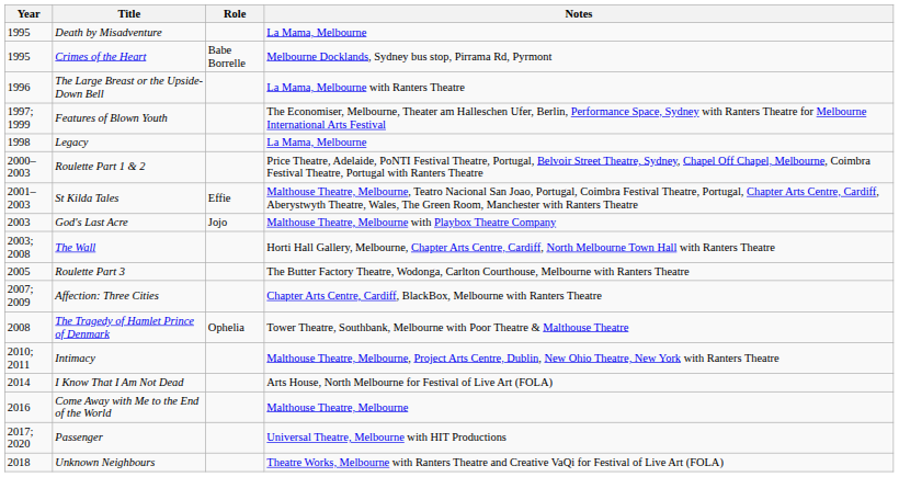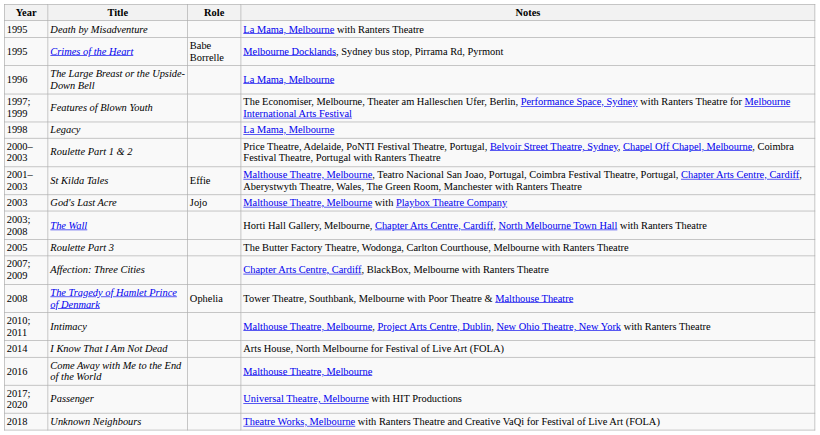 <table class="wikitable">
 <tr>
 <th>Year</th>
 <th>Title</th>
 <th>Role</th>
 <th>Notes</th>
 </tr>
 <tr>
 <td>1995</td>
 <td><em>Death by Misadventure</em></td>
 <td></td>
-<td><a href='#'>La Mama, Melbourne</a></td>
+<td><a href='#'>La Mama, Melbourne</a> with Ranters Theatre</td>
 </tr>
 <tr>
 <td>1995</td>
 <td><em><a href='#'>Crimes of the Heart</a></em></td>
 <td>Babe Borrelle</td>
 <td><a href='#'>Melbourne Docklands</a>, Sydney bus stop, Pirrama Rd, Pyrmont</td>
 </tr>
 <tr>
 <td>1996</td>
 <td><em>The Large Breast or the Upside-Down Bell</em></td>
 <td></td>
-<td><a href='#'>La Mama, Melbourne</a> with Ranters Theatre</td>
+<td><a href='#'>La Mama, Melbourne</a></td>
 </tr>
 <tr>
 <td>1997; 1999</td>
 <td><em>Features of Blown Youth</em></td>
 <td></td>
 <td>The Economiser, Melbourne, Theater am Halleschen Ufer, Berlin, <a href='#'>Performance Space, Sydney</a> with Ranters Theatre for <a href='#'>Melbourne International Arts Festival</a></td>
 </tr>
 <tr>
 <td>1998</td>
 <td><em>Legacy</em></td>
 <td></td>
 <td><a href='#'>La Mama, Melbourne</a></td>
 </tr>
 <tr>
 <td>2000–2003</td>
 <td><em>Roulette Part 1 & 2</em></td>
 <td></td>
 <td>Price Theatre, Adelaide, PoNTI Festival Theatre, Portugal, <a href='#'>Belvoir Street Theatre, Sydney</a>, <a href='#'>Chapel Off Chapel, Melbourne</a>, Coimbra Festival Theatre, Portugal with Ranters Theatre</td>
 </tr>
 <tr>
 <td>2001–2003</td>
 <td><em>St Kilda Tales</em></td>
 <td>Effie</td>
 <td><a href='#'>Malthouse Theatre, Melbourne</a>, Teatro Nacional San Joao, Portugal, Coimbra Festival Theatre, Portugal, <a href='#'>Chapter Arts Centre, Cardiff</a>, Aberystwyth Theatre, Wales, The Green Room, Manchester with Ranters Theatre</td>
 </tr>
 <tr>
 <td>2003</td>
 <td><em>God's Last Acre</em></td>
 <td>Jojo</td>
 <td><a href='#'>Malthouse Theatre, Melbourne</a> with <a href='#'>Playbox Theatre Company</a></td>
 </tr>
 <tr>
 <td>2003; 2008</td>
 <td><em><a href='#'>The Wall</a></em></td>
 <td></td>
 <td>Horti Hall Gallery, Melbourne, <a href='#'>Chapter Arts Centre, Cardiff</a>, <a href='#'>North Melbourne Town Hall</a> with Ranters Theatre</td>
 </tr>
 <tr>
 <td>2005</td>
 <td><em>Roulette Part 3</em></td>
 <td></td>
 <td>The Butter Factory Theatre, Wodonga, Carlton Courthouse, Melbourne with Ranters Theatre</td>
 </tr>
 <tr>
 <td>2007; 2009</td>
 <td><em>Affection: Three Cities</em></td>
 <td></td>
 <td><a href='#'>Chapter Arts Centre, Cardiff</a>, BlackBox, Melbourne with Ranters Theatre</td>
 </tr>
 <tr>
 <td>2008</td>
 <td><em><a href='#'>The Tragedy of Hamlet Prince of Denmark</a></em></td>
 <td>Ophelia</td>
 <td>Tower Theatre, Southbank, Melbourne with Poor Theatre & <a href='#'>Malthouse Theatre</a></td>
 </tr>
 <tr>
 <td>2010; 2011</td>
 <td><em>Intimacy</em></td>
 <td></td>
 <td><a href='#'>Malthouse Theatre, Melbourne</a>, <a href='#'>Project Arts Centre, Dublin</a>, <a href='#'>New Ohio Theatre, New York</a> with Ranters Theatre</td>
 </tr>
 <tr>
 <td>2014</td>
 <td><em>I Know That I Am Not Dead</em></td>
 <td></td>
 <td>Arts House, North Melbourne for Festival of Live Art (FOLA)</td>
 </tr>
 <tr>
 <td>2016</td>
 <td><em>Come Away with Me to the End of the World</em></td>
 <td></td>
 <td><a href='#'>Malthouse Theatre, Melbourne</a></td>
 </tr>
 <tr>
 <td>2017; 2020</td>
 <td><em>Passenger</em></td>
 <td></td>
 <td><a href='#'>Universal Theatre, Melbourne</a> with HIT Productions</td>
 </tr>
 <tr>
 <td>2018</td>
 <td><em>Unknown Neighbours</em></td>
 <td></td>
 <td><a href='#'>Theatre Works, Melbourne</a> with Ranters Theatre and Creative VaQi for Festival of Live Art (FOLA) </td>
 </tr>
 </table>
